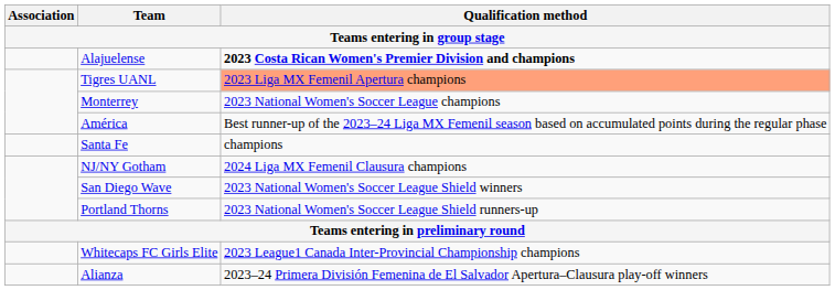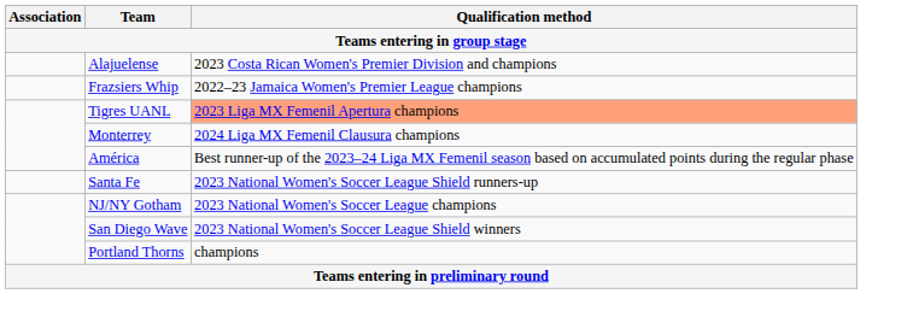 <table class="wikitable">
 <tr>
 <th>Association</th>
 <th>Team</th>
 <th>Qualification method</th>
 </tr>
 <tr>
 <td colspan="3" style="text-align:center; background:whitesmoke;"><strong>Teams entering in <a href='#'>group stage</a></strong></td>
 </tr>
 <tr>
 <td><br></td>
 <td><a href='#'>Alajuelense</a></td>
-<td><strong>2023 <a href='#'>Costa Rican Women's Premier Division</a>  and  champions</strong></td>
+<td>2023 <a href='#'>Costa Rican Women's Premier Division</a>  and  champions</td>
+</tr>
+<tr>
+<td><br></td>
+<td><a href='#'>Frazsiers Whip</a></td>
+<td>2022–23 <a href='#'>Jamaica Women's Premier League</a> champions</td>
 </tr>
 <tr>
 <td rowspan="3"><br></td>
 <td><a href='#'>Tigres UANL</a></td>
 <td style="background: lightsalmon;"><a href='#'>2023 Liga MX Femenil Apertura</a> champions</td>
 </tr>
 <tr>
 <td><a href='#'>Monterrey</a></td>
-<td><a href='#'>2023 National Women's Soccer League</a> champions</td>
+<td><a href='#'>2024 Liga MX Femenil Clausura</a> champions</td>
 </tr>
 <tr>
 <td><a href='#'>América</a></td>
 <td>Best runner-up of the <a href='#'>2023–24 Liga MX Femenil season</a> based on accumulated points during the regular phase</td>
 </tr>
 <tr>
 <td><br></td>
 <td><a href='#'>Santa Fe</a></td>
-<td> champions</td>
+<td><a href='#'>2023 National Women's Soccer League Shield</a> runners-up</td>
 </tr>
 <tr>
 <td rowspan="3"><br></td>
 <td><a href='#'>NJ/NY Gotham</a></td>
-<td><a href='#'>2024 Liga MX Femenil Clausura</a> champions</td>
+<td><a href='#'>2023 National Women's Soccer League</a> champions</td>
 </tr>
 <tr>
 <td><a href='#'>San Diego Wave</a></td>
 <td><a href='#'>2023 National Women's Soccer League Shield</a> winners</td>
 </tr>
 <tr>
 <td><a href='#'>Portland Thorns</a></td>
-<td><a href='#'>2023 National Women's Soccer League Shield</a> runners-up</td>
+<td> champions</td>
 </tr>
 <tr>
 <td colspan="3" style="text-align:center; background:whitesmoke;"><strong>Teams entering in <a href='#'>preliminary round</a></strong></td>
 </tr>
-<tr>
-<td><br></td>
-<td><a href='#'>Whitecaps FC Girls Elite</a></td>
-<td><a href='#'>2023 League1 Canada Inter-Provincial Championship</a> champions</td>
-</tr>
-<tr>
-<td><br></td>
-<td><a href='#'>Alianza</a></td>
-<td>2023–24 <a href='#'>Primera División Femenina de El Salvador</a> Apertura–Clausura play-off winners</td>
-</tr>
 </table>
